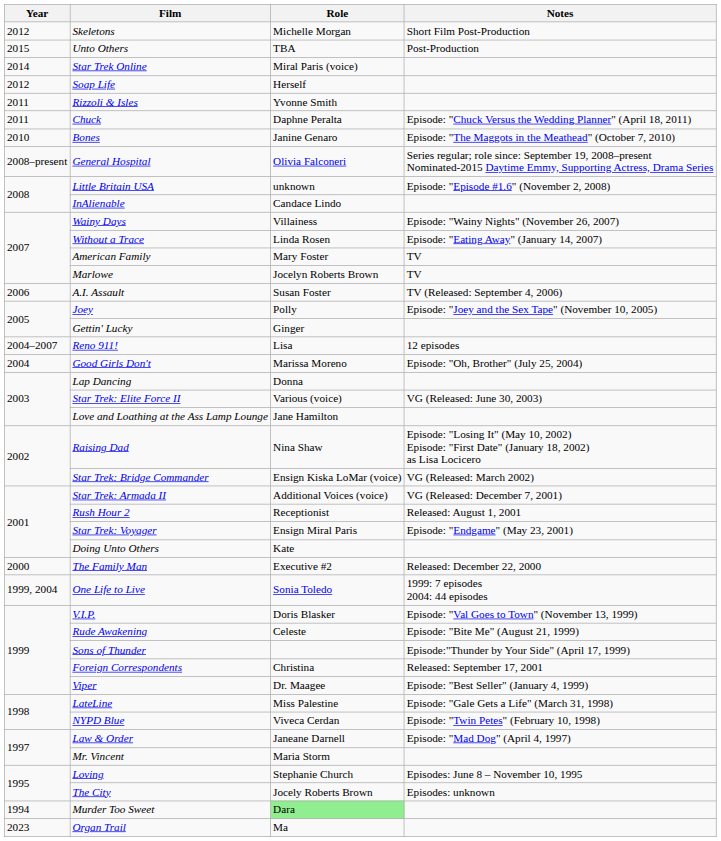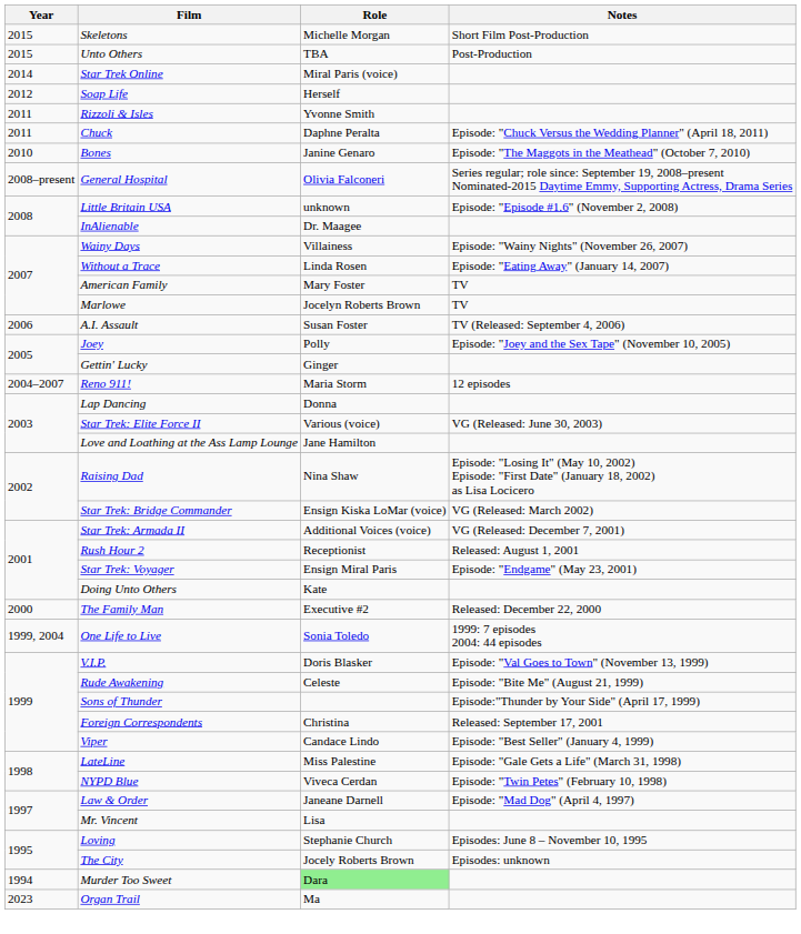 <table class="wikitable sortable">
 <tr>
 <th>Year</th>
 <th>Film</th>
 <th>Role</th>
 <th>Notes</th>
 </tr>
 <tr>
-<td>2012</td>
+<td>2015</td>
 <td><em>Skeletons</em></td>
 <td>Michelle Morgan</td>
 <td>Short Film  Post-Production</td>
 </tr>
 <tr>
 <td>2015</td>
 <td><em>Unto Others </em></td>
 <td>TBA</td>
 <td>Post-Production</td>
 </tr>
 <tr>
 <td>2014</td>
 <td><em><a href='#'>Star Trek Online</a></em></td>
 <td>Miral Paris (voice)</td>
 <td></td>
 </tr>
 <tr>
 <td>2012</td>
 <td><em><a href='#'>Soap Life</a></em></td>
 <td>Herself</td>
 <td></td>
 </tr>
 <tr>
 <td>2011</td>
 <td><em><a href='#'>Rizzoli & Isles</a></em></td>
 <td>Yvonne Smith</td>
 <td></td>
 </tr>
 <tr>
 <td>2011</td>
 <td><em><a href='#'>Chuck</a></em></td>
 <td>Daphne Peralta</td>
 <td>Episode: "<a href='#'>Chuck Versus the Wedding Planner</a>" (April 18, 2011)</td>
 </tr>
 <tr>
 <td>2010</td>
 <td><em><a href='#'>Bones</a></em></td>
 <td>Janine Genaro</td>
 <td>Episode: "<a href='#'>The Maggots in the Meathead</a>" (October 7, 2010)</td>
 </tr>
 <tr>
 <td>2008–present</td>
 <td><em><a href='#'>General Hospital</a></em></td>
 <td><a href='#'>Olivia Falconeri</a></td>
 <td>Series regular; role since: September 19, 2008–present<br>Nominated-2015 <a href='#'>Daytime Emmy, Supporting Actress, Drama Series</a></td>
 </tr>
 <tr>
 <td rowspan="2">2008</td>
 <td><em><a href='#'>Little Britain USA</a></em></td>
 <td>unknown</td>
 <td>Episode: "<a href='#'>Episode #1.6</a>" (November 2, 2008)</td>
 </tr>
 <tr>
 <td><em><a href='#'>InAlienable</a></em></td>
-<td>Candace Lindo</td>
+<td>Dr. Maagee</td>
 <td></td>
 </tr>
 <tr>
 <td rowspan="4">2007</td>
 <td><em><a href='#'>Wainy Days</a></em></td>
 <td>Villainess</td>
 <td>Episode: "Wainy Nights" (November 26, 2007)</td>
 </tr>
 <tr>
 <td><em><a href='#'>Without a Trace</a></em></td>
 <td>Linda Rosen</td>
 <td>Episode: "<a href='#'>Eating Away</a>" (January 14, 2007)</td>
 </tr>
 <tr>
 <td><em>American Family</em></td>
 <td>Mary Foster</td>
 <td>TV</td>
 </tr>
 <tr>
 <td><em>Marlowe</em></td>
 <td>Jocelyn Roberts Brown</td>
 <td>TV</td>
 </tr>
 <tr>
 <td>2006</td>
 <td><em>A.I. Assault</em></td>
 <td>Susan Foster</td>
 <td>TV (Released: September 4, 2006)</td>
 </tr>
 <tr>
 <td rowspan="2">2005</td>
 <td><em><a href='#'>Joey</a></em></td>
 <td>Polly</td>
 <td>Episode: "<a href='#'>Joey and the Sex Tape</a>" (November 10, 2005)</td>
 </tr>
 <tr>
 <td><em>Gettin' Lucky</em></td>
 <td>Ginger</td>
 <td></td>
 </tr>
 <tr>
 <td>2004–2007</td>
 <td><em><a href='#'>Reno 911!</a></em></td>
-<td>Lisa</td>
+<td>Maria Storm</td>
 <td>12 episodes</td>
-</tr>
-<tr>
-<td>2004</td>
-<td><em><a href='#'>Good Girls Don't</a></em></td>
-<td>Marissa Moreno</td>
-<td>Episode: "Oh, Brother" (July 25, 2004)</td>
 </tr>
 <tr>
 <td rowspan="3">2003</td>
 <td><em>Lap Dancing</em></td>
 <td>Donna</td>
 <td></td>
 </tr>
 <tr>
 <td><em><a href='#'>Star Trek: Elite Force II</a></em></td>
 <td>Various (voice)</td>
 <td>VG (Released: June 30, 2003)</td>
 </tr>
 <tr>
 <td><em>Love and Loathing at the Ass Lamp Lounge</em></td>
 <td>Jane Hamilton</td>
 <td></td>
 </tr>
 <tr>
 <td rowspan="2">2002</td>
 <td><em><a href='#'>Raising Dad</a></em></td>
 <td>Nina Shaw</td>
 <td>Episode: "Losing It" (May 10, 2002) <br> Episode: "First Date" (January 18, 2002)<br> as Lisa Locicero</td>
 </tr>
 <tr>
 <td><em><a href='#'>Star Trek: Bridge Commander</a></em></td>
 <td>Ensign Kiska LoMar (voice)</td>
 <td>VG (Released: March 2002)</td>
 </tr>
 <tr>
 <td rowspan="4">2001</td>
 <td><em><a href='#'>Star Trek: Armada II</a></em></td>
 <td>Additional Voices (voice)</td>
 <td>VG (Released: December 7, 2001)</td>
 </tr>
 <tr>
 <td><em><a href='#'>Rush Hour 2</a></em></td>
 <td>Receptionist</td>
 <td>Released: August 1, 2001</td>
 </tr>
 <tr>
 <td><em><a href='#'>Star Trek: Voyager</a></em></td>
 <td>Ensign Miral Paris</td>
 <td>Episode: "<a href='#'>Endgame</a>" (May 23, 2001)</td>
 </tr>
 <tr>
 <td><em>Doing Unto Others</em></td>
 <td>Kate</td>
 <td></td>
 </tr>
 <tr>
 <td>2000</td>
 <td><em><a href='#'>The Family Man</a></em></td>
 <td>Executive #2</td>
 <td>Released: December 22, 2000</td>
 </tr>
 <tr>
 <td>1999, 2004</td>
 <td><em><a href='#'>One Life to Live</a></em></td>
 <td><a href='#'>Sonia Toledo</a></td>
 <td>1999:  7 episodes<br>2004: 44 episodes</td>
 </tr>
 <tr>
 <td rowspan="5">1999</td>
 <td><em><a href='#'>V.I.P.</a></em></td>
 <td>Doris Blasker</td>
 <td>Episode: "<a href='#'>Val Goes to Town</a>" (November 13, 1999)</td>
 </tr>
 <tr>
 <td><em><a href='#'>Rude Awakening</a></em></td>
 <td>Celeste</td>
 <td>Episode: "Bite Me" (August 21, 1999)</td>
 </tr>
 <tr>
 <td><em><a href='#'>Sons of Thunder</a></em></td>
 <td></td>
 <td>Episode:"Thunder by Your Side" (April 17, 1999)</td>
 </tr>
 <tr>
 <td><em><a href='#'>Foreign Correspondents</a></em></td>
 <td>Christina</td>
 <td>Released: September 17, 2001</td>
 </tr>
 <tr>
 <td><em><a href='#'>Viper</a></em></td>
-<td>Dr. Maagee</td>
+<td>Candace Lindo</td>
 <td>Episode: "Best Seller" (January 4, 1999)</td>
 </tr>
 <tr>
 <td rowspan="2">1998</td>
 <td><em><a href='#'>LateLine</a></em></td>
 <td>Miss Palestine</td>
 <td>Episode: "Gale Gets a Life" (March 31, 1998)</td>
 </tr>
 <tr>
 <td><em><a href='#'>NYPD Blue</a></em></td>
 <td>Viveca Cerdan</td>
 <td>Episode: "<a href='#'>Twin Petes</a>" (February 10, 1998)</td>
 </tr>
 <tr>
 <td rowspan="2">1997</td>
 <td><em><a href='#'>Law & Order</a></em></td>
 <td>Janeane Darnell</td>
 <td>Episode: "<a href='#'>Mad Dog</a>" (April 4, 1997)</td>
 </tr>
 <tr>
 <td><em>Mr. Vincent</em></td>
-<td>Maria Storm</td>
+<td>Lisa</td>
 <td></td>
 </tr>
 <tr>
 <td rowspan="2">1995</td>
 <td><em><a href='#'>Loving</a></em></td>
 <td>Stephanie Church</td>
 <td>Episodes: June 8 – November 10, 1995</td>
 </tr>
 <tr>
 <td><em><a href='#'>The City</a></em></td>
 <td>Jocely Roberts Brown</td>
 <td>Episodes: unknown</td>
 </tr>
 <tr>
 <td>1994</td>
 <td><em>Murder Too Sweet</em></td>
 <td style="background: lightgreen;">Dara</td>
 <td></td>
 </tr>
 <tr>
 <td>2023</td>
 <td><em><a href='#'> Organ Trail</a></em></td>
 <td>Ma</td>
 <td></td>
 </tr>
 </table>
